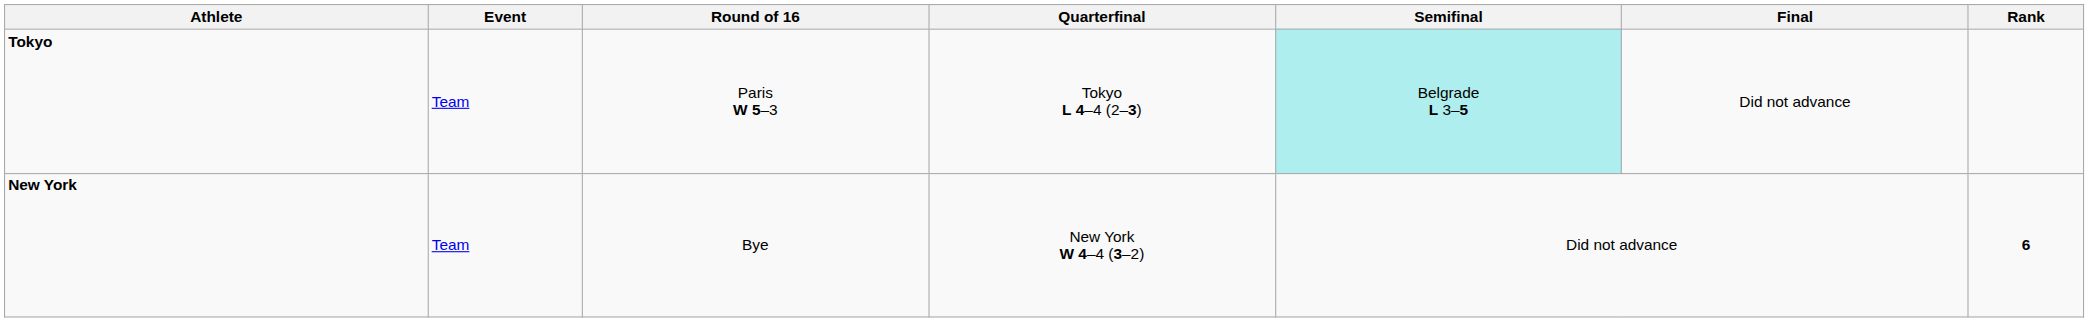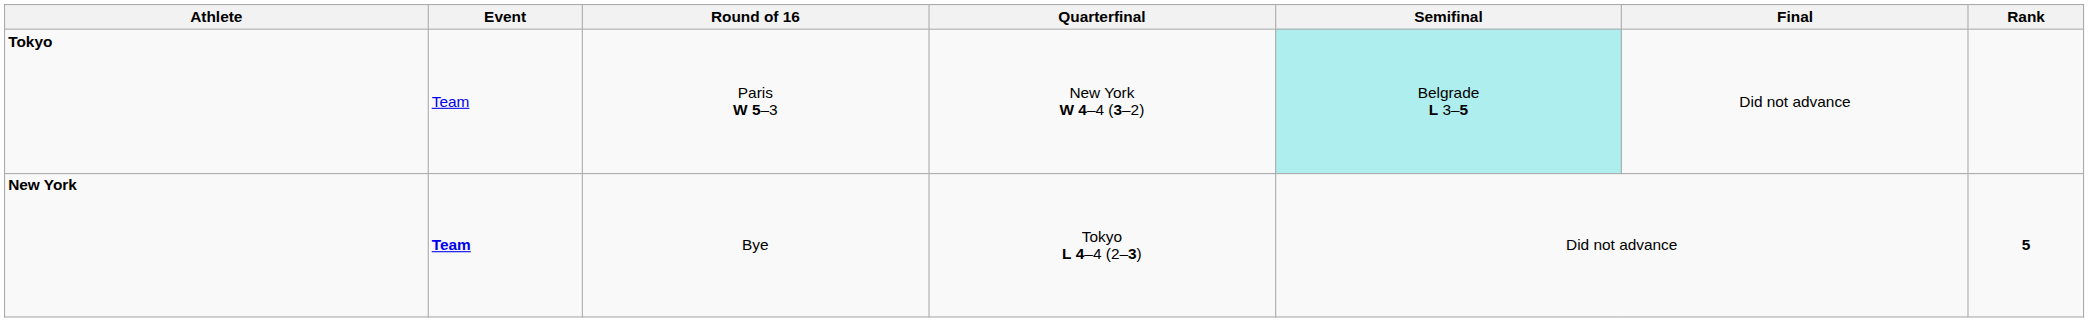 <table class="wikitable" width="98%" style="text-align:left; font-size:90%">
 <tr>
 <th width="11%">Athlete</th>
 <th width="4%">Event</th>
 <th width="9%">Round of 16</th>
 <th width="9%">Quarterfinal</th>
 <th width="9%">Semifinal</th>
 <th width="9%">Final</th>
 <th width="3%">Rank</th>
 </tr>
 <tr>
 <td><strong>Tokyo</strong><br><br><br><br><br><br><br><br></td>
 <td><a href='#'>Team</a></td>
 <td align=center>Paris <br> <strong>W</strong> <strong>5</strong>–3</td>
-<td align=center>Tokyo <br> <strong>L</strong> <strong>4</strong>–4 (2–<strong>3</strong>)</td>
+<td align=center>New York <br> <strong>W</strong> <strong>4</strong>–4 (<strong>3</strong>–2)</td>
 <td align=center style="background: paleturquoise;">Belgrade <br> <strong>L</strong> 3–<strong>5</strong></td>
 <td align=center>Did not advance</td>
 <td align=center></td>
 </tr>
 <tr>
 <td><strong>New York</strong><br><br><br><br><br><br><br><br></td>
-<td><a href='#'>Team</a></td>
+<td><strong><a href='#'>Team</a></strong></td>
 <td align=center>Bye</td>
-<td align=center>New York <br> <strong>W</strong> <strong>4</strong>–4 (<strong>3</strong>–2)</td>
+<td align=center>Tokyo <br> <strong>L</strong> <strong>4</strong>–4 (2–<strong>3</strong>)</td>
 <td align=center colspan=2>Did not advance</td>
-<td align=center><strong>6</strong></td>
+<td align=center><strong>5</strong></td>
 </tr>
 </table>
